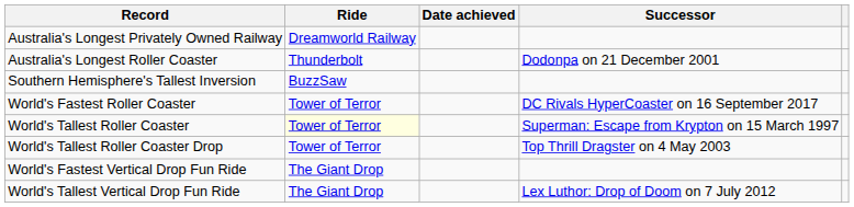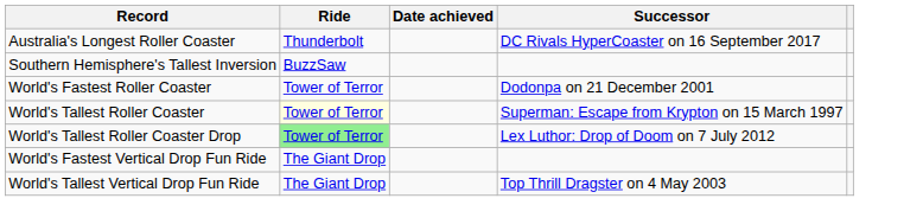 <table class="wikitable sortable">
 <tr>
 <th>Record</th>
 <th>Ride</th>
 <th>Date achieved</th>
 <th>Successor</th>
 <th class="unsortable"></th>
 </tr>
 <tr>
-<td>Australia's Longest Privately Owned Railway</td>
-<td><a href='#'>Dreamworld Railway</a></td>
-<td></td>
-<td></td>
-<td></td>
-</tr>
-<tr>
 <td>Australia's Longest Roller Coaster</td>
 <td><a href='#'>Thunderbolt</a></td>
 <td></td>
-<td><a href='#'>Dodonpa</a> on 21 December 2001</td>
+<td><a href='#'>DC Rivals HyperCoaster</a> on 16 September 2017</td>
 <td></td>
 </tr>
 <tr>
 <td>Southern Hemisphere's Tallest Inversion</td>
 <td><a href='#'>BuzzSaw</a></td>
 <td></td>
 <td></td>
 <td></td>
 </tr>
 <tr>
 <td>World's Fastest Roller Coaster</td>
 <td><a href='#'>Tower of Terror</a></td>
 <td></td>
-<td><a href='#'>DC Rivals HyperCoaster</a> on 16 September 2017</td>
+<td><a href='#'>Dodonpa</a> on 21 December 2001</td>
 <td></td>
 </tr>
 <tr>
 <td>World's Tallest Roller Coaster</td>
 <td style="background: lightyellow;"><a href='#'>Tower of Terror</a></td>
 <td></td>
 <td><a href='#'>Superman: Escape from Krypton</a> on 15 March 1997</td>
 <td></td>
 </tr>
 <tr>
 <td>World's Tallest Roller Coaster Drop</td>
-<td><a href='#'>Tower of Terror</a></td>
+<td style="background: lightgreen;"><a href='#'>Tower of Terror</a></td>
 <td></td>
-<td><a href='#'>Top Thrill Dragster</a> on 4 May 2003</td>
+<td><a href='#'>Lex Luthor: Drop of Doom</a> on 7 July 2012</td>
 <td></td>
 </tr>
 <tr>
 <td>World's Fastest Vertical Drop Fun Ride</td>
 <td><a href='#'>The Giant Drop</a></td>
 <td></td>
 <td></td>
 <td></td>
 </tr>
 <tr>
 <td>World's Tallest Vertical Drop Fun Ride</td>
 <td><a href='#'>The Giant Drop</a></td>
 <td></td>
-<td><a href='#'>Lex Luthor: Drop of Doom</a> on 7 July 2012</td>
+<td><a href='#'>Top Thrill Dragster</a> on 4 May 2003</td>
 <td></td>
 </tr>
 </table>
